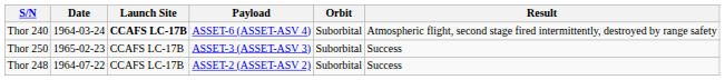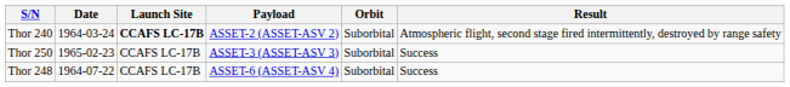 <table class="wikitable sortable">
 <tr>
 <th><a href='#'>S/N</a></th>
 <th>Date</th>
 <th>Launch Site</th>
 <th>Payload</th>
 <th>Orbit</th>
 <th>Result</th>
 </tr>
 <tr>
 <td>Thor 240</td>
 <td>1964-03-24</td>
 <td><strong>CCAFS LC-17B</strong></td>
-<td><a href='#'>ASSET-6 (ASSET-ASV 4)</a></td>
+<td><a href='#'>ASSET-2 (ASSET-ASV 2)</a></td>
 <td>Suborbital</td>
 <td>Atmospheric flight, second stage fired intermittently, destroyed by range safety</td>
 </tr>
 <tr>
 <td>Thor 250</td>
 <td>1965-02-23</td>
 <td>CCAFS LC-17B</td>
 <td><a href='#'>ASSET-3 (ASSET-ASV 3)</a></td>
 <td>Suborbital</td>
 <td>Success</td>
 </tr>
 <tr>
 <td>Thor 248</td>
 <td>1964-07-22</td>
 <td>CCAFS LC-17B</td>
-<td><a href='#'>ASSET-2 (ASSET-ASV 2)</a></td>
+<td><a href='#'>ASSET-6 (ASSET-ASV 4)</a></td>
 <td>Suborbital</td>
 <td>Success</td>
 </tr>
 </table>
